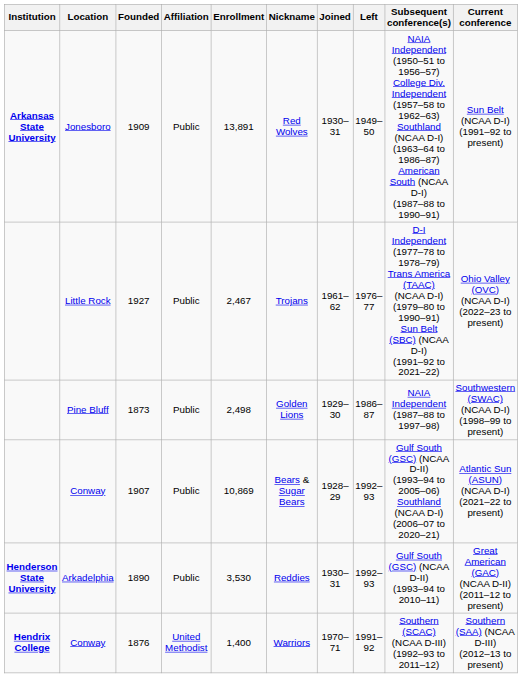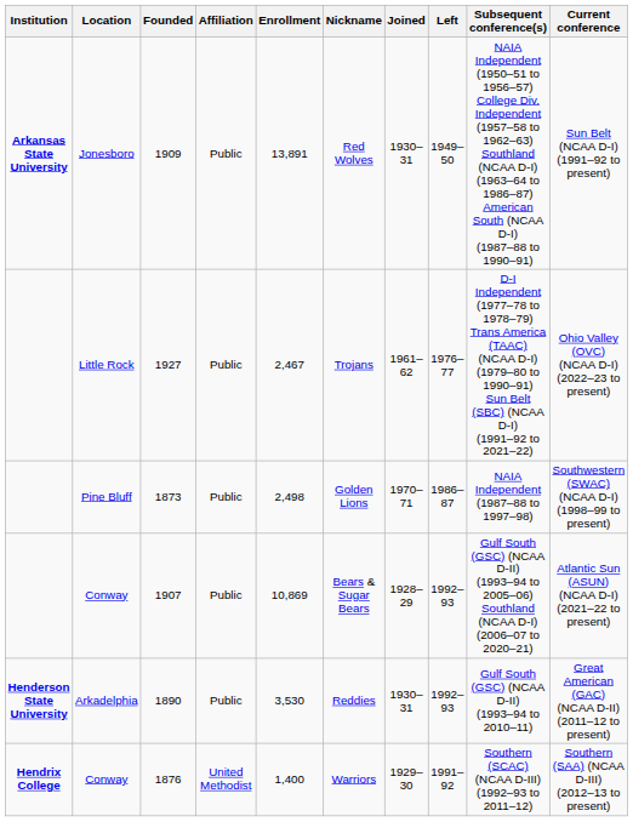 <table class="wikitable sortable" style="text-align:center">
 <tr>
 <th>Institution</th>
 <th>Location</th>
 <th>Founded</th>
 <th>Affiliation</th>
 <th>Enrollment</th>
 <th>Nickname</th>
 <th>Joined</th>
 <th>Left</th>
 <th>Subsequent<br>conference(s)</th>
 <th>Current<br>conference</th>
 </tr>
 <tr>
 <td><strong><a href='#'>Arkansas State University</a></strong></td>
 <td><a href='#'>Jonesboro</a></td>
 <td>1909</td>
 <td>Public</td>
 <td>13,891</td>
 <td><a href='#'>Red Wolves</a></td>
 <td>1930–31</td>
 <td>1949–50</td>
 <td><a href='#'>NAIA Independent</a><br>(1950–51 to 1956–57)<br><a href='#'>College Div. Independent</a><br>(1957–58 to 1962–63)<br><a href='#'>Southland</a> (NCAA D-I)<br>(1963–64 to 1986–87)<br><a href='#'>American South</a> (NCAA D-I)<br>(1987–88 to 1990–91)</td>
 <td><a href='#'>Sun Belt</a> (NCAA D-I)<br>(1991–92 to present)</td>
 </tr>
 <tr>
 <td></td>
 <td><a href='#'>Little Rock</a></td>
 <td>1927</td>
 <td>Public</td>
 <td>2,467</td>
 <td><a href='#'>Trojans</a></td>
 <td>1961–62</td>
 <td>1976–77</td>
 <td><a href='#'>D-I Independent</a><br>(1977–78 to 1978–79)<br><a href='#'>Trans America (TAAC)</a> (NCAA D-I)<br>(1979–80 to 1990–91)<br><a href='#'>Sun Belt (SBC)</a> (NCAA D-I)<br>(1991–92 to 2021–22)</td>
 <td><a href='#'>Ohio Valley (OVC)</a> (NCAA D-I)<br>(2022–23 to present)</td>
 </tr>
 <tr>
 <td></td>
 <td><a href='#'>Pine Bluff</a></td>
 <td>1873</td>
 <td>Public</td>
 <td>2,498</td>
 <td><a href='#'>Golden Lions</a></td>
-<td>1929–30</td>
+<td>1970–71</td>
 <td>1986–87</td>
 <td><a href='#'>NAIA Independent</a><br>(1987–88 to 1997–98)</td>
 <td><a href='#'>Southwestern (SWAC)</a> (NCAA D-I)<br>(1998–99 to present)</td>
 </tr>
 <tr>
 <td></td>
 <td><a href='#'>Conway</a></td>
 <td>1907</td>
 <td>Public</td>
 <td>10,869</td>
 <td><a href='#'>Bears</a> &<br><a href='#'>Sugar Bears</a></td>
 <td>1928–29</td>
 <td>1992–93</td>
 <td><a href='#'>Gulf South (GSC)</a> (NCAA D-II)<br>(1993–94 to 2005–06)<br><a href='#'>Southland</a> (NCAA D-I)<br>(2006–07 to 2020–21)</td>
 <td><a href='#'>Atlantic Sun (ASUN)</a> (NCAA D-I)<br>(2021–22 to present)</td>
 </tr>
 <tr>
 <td><strong><a href='#'>Henderson State University</a></strong></td>
 <td><a href='#'>Arkadelphia</a></td>
 <td>1890</td>
 <td>Public</td>
 <td>3,530</td>
 <td><a href='#'>Reddies</a></td>
 <td>1930–31</td>
 <td>1992–93</td>
 <td><a href='#'>Gulf South (GSC)</a> (NCAA D-II)<br>(1993–94 to 2010–11)</td>
 <td><a href='#'>Great American (GAC)</a> (NCAA D-II)<br>(2011–12 to present)</td>
 </tr>
 <tr>
 <td><strong><a href='#'>Hendrix College</a></strong></td>
 <td><a href='#'>Conway</a></td>
 <td>1876</td>
 <td><a href='#'>United Methodist</a></td>
 <td>1,400</td>
 <td><a href='#'>Warriors</a></td>
-<td>1970–71</td>
+<td>1929–30</td>
 <td>1991–92</td>
 <td><a href='#'>Southern (SCAC)</a> (NCAA D-III)<br>(1992–93 to 2011–12)</td>
 <td><a href='#'>Southern (SAA)</a> (NCAA D-III)<br>(2012–13 to present)</td>
 </tr>
 </table>
